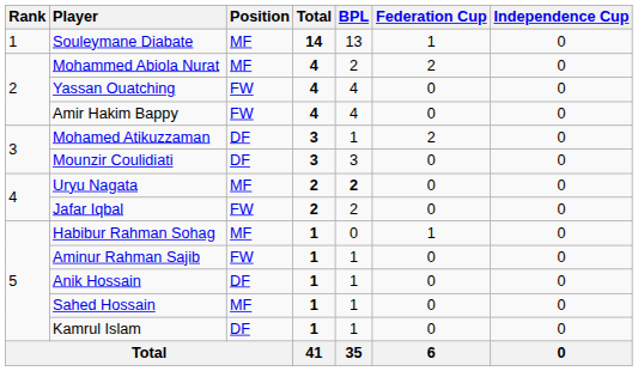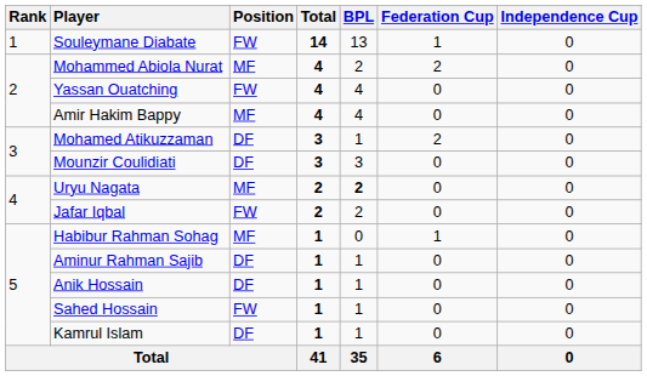 <table class="wikitable">
 <tr>
 <th>Rank</th>
 <th style="width:180px;text-align:left">Player</th>
 <th>Position</th>
 <th>Total</th>
 <th><a href='#'>BPL</a></th>
 <th><a href='#'>Federation Cup</a></th>
 <th><a href='#'>Independence Cup</a></th>
 </tr>
 <tr>
 <td>1</td>
 <td> <a href='#'>Souleymane Diabate</a></td>
-<td><a href='#'>MF</a></td>
+<td><a href='#'>FW</a></td>
 <td align="center"><strong>14</strong></td>
 <td align="center">13</td>
 <td align="center">1</td>
 <td align="center">0</td>
 </tr>
 <tr>
 <td rowspan=3>2</td>
 <td> <a href='#'>Mohammed Abiola Nurat</a></td>
 <td><a href='#'>MF</a></td>
 <td align="center"><strong>4</strong></td>
 <td align="center">2</td>
 <td align=center>2</td>
 <td align="center">0</td>
 </tr>
 <tr>
 <td> <a href='#'>Yassan Ouatching</a></td>
 <td><a href='#'>FW</a></td>
 <td align="center"><strong>4</strong></td>
 <td align="center">4</td>
 <td align="center">0</td>
 <td align="center">0</td>
 </tr>
 <tr>
 <td> Amir Hakim Bappy</td>
-<td><a href='#'>FW</a></td>
+<td><a href='#'>MF</a></td>
 <td align="center"><strong>4</strong></td>
 <td align="center">4</td>
 <td align="center">0</td>
 <td align="center">0</td>
 </tr>
 <tr>
 <td rowspan=2>3</td>
 <td> <a href='#'>Mohamed Atikuzzaman</a></td>
 <td><a href='#'>DF</a></td>
 <td align="center"><strong>3</strong></td>
 <td align="center">1</td>
 <td align="center">2</td>
 <td align="center">0</td>
 </tr>
 <tr>
 <td><a href='#'>Mounzir Coulidiati</a></td>
 <td><a href='#'>DF</a></td>
 <td align="center"><strong>3</strong></td>
 <td align="center">3</td>
 <td align="center">0</td>
 <td align="center">0</td>
 </tr>
 <tr>
 <td rowspan=2>4</td>
 <td> <a href='#'>Uryu Nagata</a></td>
 <td><a href='#'>MF</a></td>
 <td align="center"><strong>2</strong></td>
 <td align="center"><strong>2</strong></td>
 <td align="center">0</td>
 <td align="center">0</td>
 </tr>
 <tr>
 <td> <a href='#'>Jafar Iqbal</a></td>
 <td><a href='#'>FW</a></td>
 <td align="center"><strong>2</strong></td>
 <td align="center">2</td>
 <td align="center">0</td>
 <td align="center">0</td>
 </tr>
 <tr>
 <td rowspan=5>5</td>
 <td> <a href='#'>Habibur Rahman Sohag</a></td>
 <td><a href='#'>MF</a></td>
 <td align="center"><strong>1</strong></td>
 <td align="center">0</td>
 <td align="center">1</td>
 <td align="center">0</td>
 </tr>
 <tr>
 <td> <a href='#'>Aminur Rahman Sajib</a></td>
-<td><a href='#'>FW</a></td>
+<td><a href='#'>DF</a></td>
 <td align="center"><strong>1</strong></td>
 <td align="center">1</td>
 <td align="center">0</td>
 <td align="center">0</td>
 </tr>
 <tr>
 <td> <a href='#'>Anik Hossain</a></td>
 <td><a href='#'>DF</a></td>
 <td align="center"><strong>1</strong></td>
 <td align="center">1</td>
 <td align="center">0</td>
 <td align="center">0</td>
 </tr>
 <tr>
 <td> <a href='#'>Sahed Hossain</a></td>
-<td><a href='#'>MF</a></td>
+<td><a href='#'>FW</a></td>
 <td align="center"><strong>1</strong></td>
 <td align="center">1</td>
 <td align="center">0</td>
 <td align="center">0</td>
 </tr>
 <tr>
 <td> Kamrul Islam</td>
 <td><a href='#'>DF</a></td>
 <td align="center"><strong>1</strong></td>
 <td align="center">1</td>
 <td align="center">0</td>
 <td align="center">0</td>
 </tr>
 <tr>
 <th colspan="3" align="center">Total</th>
 <th align="center">41</th>
 <th align="center">35</th>
 <th align="center">6</th>
 <th align="center">0</th>
 </tr>
 </table>
